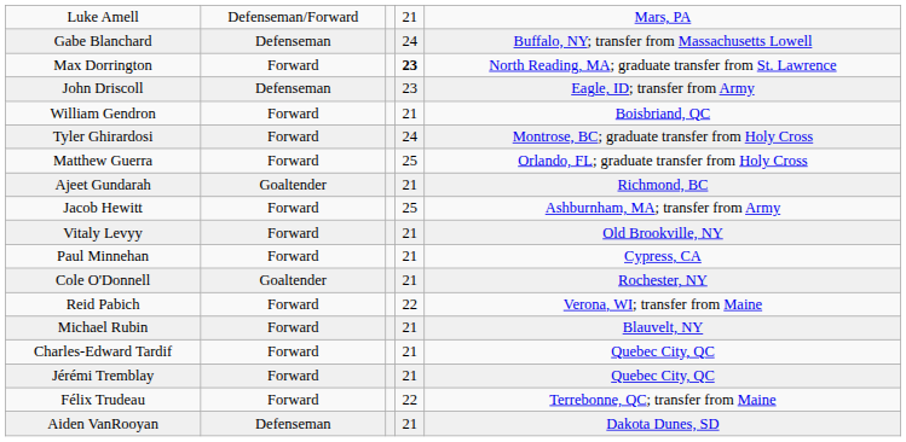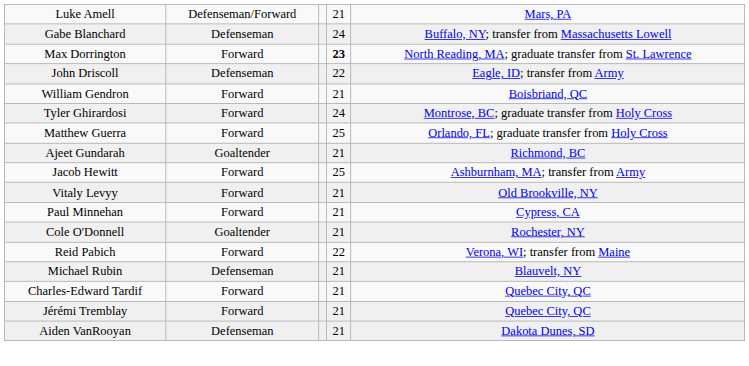 <table class="wikitable" width="60%">
 <tr align="center" bgcolor="">
 <td>Luke Amell</td>
 <td>Defenseman/Forward</td>
 <td></td>
 <td>21</td>
 <td><a href='#'>Mars, PA</a></td>
 </tr>
 <tr align="center" bgcolor="f0f0f0">
 <td>Gabe Blanchard</td>
 <td>Defenseman</td>
 <td></td>
 <td>24</td>
 <td><a href='#'>Buffalo, NY</a>; transfer from <a href='#'>Massachusetts Lowell</a></td>
 </tr>
 <tr align="center" bgcolor="">
 <td>Max Dorrington</td>
 <td>Forward</td>
 <td></td>
 <td><strong>23</strong></td>
 <td><a href='#'>North Reading, MA</a>; graduate transfer from <a href='#'>St. Lawrence</a></td>
 </tr>
 <tr align="center" bgcolor="f0f0f0">
 <td>John Driscoll</td>
 <td>Defenseman</td>
 <td></td>
-<td>23</td>
+<td>22</td>
 <td><a href='#'>Eagle, ID</a>; transfer from <a href='#'>Army</a></td>
 </tr>
 <tr align="center" bgcolor="">
 <td>William Gendron</td>
 <td>Forward</td>
 <td></td>
 <td>21</td>
 <td><a href='#'>Boisbriand, QC</a></td>
 </tr>
 <tr align="center" bgcolor="f0f0f0">
 <td>Tyler Ghirardosi</td>
 <td>Forward</td>
 <td></td>
 <td>24</td>
 <td><a href='#'>Montrose, BC</a>; graduate transfer from <a href='#'>Holy Cross</a></td>
 </tr>
 <tr align="center" bgcolor="">
 <td>Matthew Guerra</td>
 <td>Forward</td>
 <td></td>
 <td>25</td>
 <td><a href='#'>Orlando, FL</a>; graduate transfer from <a href='#'>Holy Cross</a></td>
 </tr>
 <tr align="center" bgcolor="f0f0f0">
 <td>Ajeet Gundarah</td>
 <td>Goaltender</td>
 <td></td>
 <td>21</td>
 <td><a href='#'>Richmond, BC</a></td>
 </tr>
 <tr align="center" bgcolor="">
 <td>Jacob Hewitt</td>
 <td>Forward</td>
 <td></td>
 <td>25</td>
 <td><a href='#'>Ashburnham, MA</a>; transfer from <a href='#'>Army</a></td>
 </tr>
 <tr align="center" bgcolor="f0f0f0">
 <td>Vitaly Levyy</td>
 <td>Forward</td>
 <td></td>
 <td>21</td>
 <td><a href='#'>Old Brookville, NY</a></td>
 </tr>
 <tr align="center" bgcolor="">
 <td>Paul Minnehan</td>
 <td>Forward</td>
 <td></td>
 <td>21</td>
 <td><a href='#'>Cypress, CA</a></td>
 </tr>
 <tr align="center" bgcolor="f0f0f0">
 <td>Cole O'Donnell</td>
 <td>Goaltender</td>
 <td></td>
 <td>21</td>
 <td><a href='#'>Rochester, NY</a></td>
 </tr>
 <tr align="center" bgcolor="">
 <td>Reid Pabich</td>
 <td>Forward</td>
 <td></td>
 <td>22</td>
 <td><a href='#'>Verona, WI</a>; transfer from <a href='#'>Maine</a></td>
 </tr>
 <tr align="center" bgcolor="f0f0f0">
 <td>Michael Rubin</td>
-<td>Forward</td>
+<td>Defenseman</td>
 <td></td>
 <td>21</td>
 <td><a href='#'>Blauvelt, NY</a></td>
 </tr>
 <tr align="center" bgcolor="">
 <td>Charles-Edward Tardif</td>
 <td>Forward</td>
 <td></td>
 <td>21</td>
 <td><a href='#'>Quebec City, QC</a></td>
 </tr>
 <tr align="center" bgcolor="f0f0f0">
 <td>Jérémi Tremblay</td>
 <td>Forward</td>
 <td></td>
 <td>21</td>
 <td><a href='#'>Quebec City, QC</a></td>
 </tr>
-<tr align="center" bgcolor="">
-<td>Félix Trudeau</td>
-<td>Forward</td>
-<td></td>
-<td>22</td>
-<td><a href='#'>Terrebonne, QC</a>; transfer from <a href='#'>Maine</a></td>
-</tr>
 <tr align="center" bgcolor="f0f0f0">
 <td>Aiden VanRooyan</td>
 <td>Defenseman</td>
 <td></td>
 <td>21</td>
 <td><a href='#'>Dakota Dunes, SD</a></td>
 </tr>
 </table>
